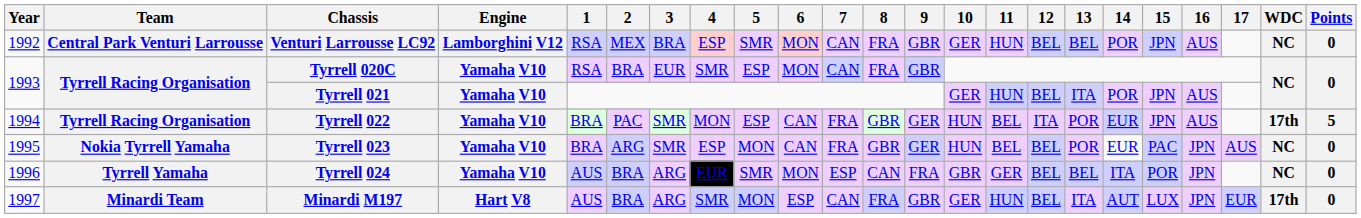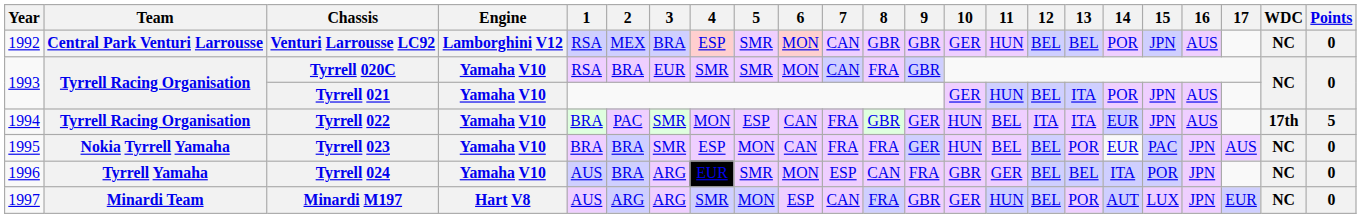 <table class="wikitable" style="text-align:center; font-size:85%">
 <tr>
 <th>Year</th>
 <th>Team</th>
 <th>Chassis</th>
 <th>Engine</th>
 <th>1</th>
 <th>2</th>
 <th>3</th>
 <th>4</th>
 <th>5</th>
 <th>6</th>
 <th>7</th>
 <th>8</th>
 <th>9</th>
 <th>10</th>
 <th>11</th>
 <th>12</th>
 <th>13</th>
 <th>14</th>
 <th>15</th>
 <th>16</th>
 <th>17</th>
 <th>WDC</th>
 <th><a href='#'>Points</a></th>
 </tr>
 <tr>
 <td><a href='#'>1992</a></td>
 <th nowrap><a href='#'>Central Park Venturi</a> <a href='#'>Larrousse</a></th>
 <th nowrap><a href='#'>Venturi</a> <a href='#'>Larrousse</a> <a href='#'>LC92</a></th>
 <th nowrap><a href='#'>Lamborghini</a> <a href='#'>V12</a></th>
 <td style="background:#CFCFFF;"><a href='#'>RSA</a><br></td>
 <td style="background:#CFCFFF;"><a href='#'>MEX</a><br></td>
 <td style="background:#CFCFFF;"><a href='#'>BRA</a><br></td>
 <td style="background:#FFCFCF;"><a href='#'>ESP</a><br></td>
 <td style="background:#EFCFFF;"><a href='#'>SMR</a><br></td>
 <td style="background:#FFCFCF;"><a href='#'>MON</a><br></td>
 <td style="background:#EFCFFF;"><a href='#'>CAN</a><br></td>
-<td style="background:#EFCFFF;"><a href='#'>FRA</a><br></td>
+<td style="background:#EFCFFF;"><a href='#'>GBR</a><br></td>
 <td style="background:#EFCFFF;"><a href='#'>GBR</a><br></td>
 <td style="background:#EFCFFF;"><a href='#'>GER</a><br></td>
 <td style="background:#EFCFFF;"><a href='#'>HUN</a><br></td>
 <td style="background:#CFCFFF;"><a href='#'>BEL</a><br></td>
 <td style="background:#CFCFFF;"><a href='#'>BEL</a><br></td>
 <td style="background:#EFCFFF;"><a href='#'>POR</a><br></td>
 <td style="background:#CFCFFF;"><a href='#'>JPN</a><br></td>
 <td style="background:#EFCFFF;"><a href='#'>AUS</a><br></td>
 <td></td>
 <th>NC</th>
 <th>0</th>
 </tr>
 <tr>
 <td rowspan=2><a href='#'>1993</a></td>
 <th rowspan=2 nowrap><a href='#'>Tyrrell Racing Organisation</a></th>
 <th nowrap><a href='#'>Tyrrell</a> <a href='#'>020C</a></th>
 <th nowrap><a href='#'>Yamaha</a> <a href='#'>V10</a></th>
 <td style="background:#EFCFFF;"><a href='#'>RSA</a><br></td>
 <td style="background:#EFCFFF;"><a href='#'>BRA</a><br></td>
 <td style="background:#EFCFFF;"><a href='#'>EUR</a><br></td>
 <td style="background:#EFCFFF;"><a href='#'>SMR</a><br></td>
-<td style="background:#EFCFFF;"><a href='#'>ESP</a><br></td>
+<td style="background:#EFCFFF;"><a href='#'>SMR</a><br></td>
 <td style="background:#EFCFFF;"><a href='#'>MON</a><br></td>
 <td style="background:#CFCFFF;"><a href='#'>CAN</a><br></td>
 <td style="background:#EFCFFF;"><a href='#'>FRA</a><br></td>
 <td style="background:#CFCFFF;"><a href='#'>GBR</a><br></td>
 <td colspan=8></td>
 <th rowspan=2>NC</th>
 <th rowspan=2>0</th>
 </tr>
 <tr>
 <th nowrap><a href='#'>Tyrrell</a> <a href='#'>021</a></th>
 <th nowrap><a href='#'>Yamaha</a> <a href='#'>V10</a></th>
 <td colspan=9></td>
 <td style="background:#EFCFFF;"><a href='#'>GER</a><br></td>
 <td style="background:#CFCFFF;"><a href='#'>HUN</a><br></td>
 <td style="background:#CFCFFF;"><a href='#'>BEL</a><br></td>
 <td style="background:#CFCFFF;"><a href='#'>ITA</a><br></td>
 <td style="background:#EFCFFF;"><a href='#'>POR</a><br></td>
 <td style="background:#EFCFFF;"><a href='#'>JPN</a><br></td>
 <td style="background:#EFCFFF;"><a href='#'>AUS</a><br></td>
 <td></td>
 </tr>
 <tr>
 <td><a href='#'>1994</a></td>
 <th nowrap><a href='#'>Tyrrell Racing Organisation</a></th>
 <th nowrap><a href='#'>Tyrrell</a> <a href='#'>022</a></th>
 <th nowrap><a href='#'>Yamaha</a> <a href='#'>V10</a></th>
 <td style="background:#DFFFDF;"><a href='#'>BRA</a><br></td>
 <td style="background:#EFCFFF;"><a href='#'>PAC</a><br></td>
 <td style="background:#DFFFDF;"><a href='#'>SMR</a><br></td>
 <td style="background:#EFCFFF;"><a href='#'>MON</a><br></td>
 <td style="background:#EFCFFF;"><a href='#'>ESP</a><br></td>
 <td style="background:#EFCFFF;"><a href='#'>CAN</a><br></td>
 <td style="background:#EFCFFF;"><a href='#'>FRA</a><br></td>
 <td style="background:#DFFFDF;"><a href='#'>GBR</a><br></td>
 <td style="background:#EFCFFF;"><a href='#'>GER</a><br></td>
 <td style="background:#EFCFFF;"><a href='#'>HUN</a><br></td>
 <td style="background:#EFCFFF;"><a href='#'>BEL</a><br></td>
 <td style="background:#EFCFFF;"><a href='#'>ITA</a><br></td>
-<td style="background:#EFCFFF;"><a href='#'>POR</a><br></td>
+<td style="background:#EFCFFF;"><a href='#'>ITA</a><br></td>
 <td style="background:#CFCFFF;"><a href='#'>EUR</a><br></td>
 <td style="background:#EFCFFF;"><a href='#'>JPN</a><br></td>
 <td style="background:#EFCFFF;"><a href='#'>AUS</a><br></td>
 <td></td>
 <th>17th</th>
 <th>5</th>
 </tr>
 <tr>
 <td><a href='#'>1995</a></td>
 <th nowrap><a href='#'>Nokia</a> <a href='#'>Tyrrell</a> <a href='#'>Yamaha</a></th>
 <th nowrap><a href='#'>Tyrrell</a> <a href='#'>023</a></th>
 <th nowrap><a href='#'>Yamaha</a> <a href='#'>V10</a></th>
 <td style="background:#EFCFFF;"><a href='#'>BRA</a><br></td>
-<td style="background:#CFCFFF;"><a href='#'>ARG</a><br></td>
+<td style="background:#CFCFFF;"><a href='#'>BRA</a><br></td>
 <td style="background:#EFCFFF;"><a href='#'>SMR</a><br></td>
 <td style="background:#EFCFFF;"><a href='#'>ESP</a><br></td>
 <td style="background:#EFCFFF;"><a href='#'>MON</a><br></td>
 <td style="background:#EFCFFF;"><a href='#'>CAN</a><br></td>
 <td style="background:#EFCFFF;"><a href='#'>FRA</a><br></td>
-<td style="background:#EFCFFF;"><a href='#'>GBR</a><br></td>
+<td style="background:#EFCFFF;"><a href='#'>FRA</a><br></td>
 <td style="background:#CFCFFF;"><a href='#'>GER</a><br></td>
 <td style="background:#EFCFFF;"><a href='#'>HUN</a><br></td>
 <td style="background:#EFCFFF;"><a href='#'>BEL</a><br></td>
 <td style="background:#CFCFFF;"><a href='#'>BEL</a><br></td>
 <td style="background:#EFCFFF;"><a href='#'>POR</a><br></td>
 <td><a href='#'>EUR</a></td>
 <td style="background:#CFCFFF;"><a href='#'>PAC</a><br></td>
 <td style="background:#EFCFFF;"><a href='#'>JPN</a><br></td>
 <td style="background:#EFCFFF;"><a href='#'>AUS</a><br></td>
 <th>NC</th>
 <th>0</th>
 </tr>
 <tr>
 <td><a href='#'>1996</a></td>
 <th nowrap><a href='#'>Tyrrell</a> <a href='#'>Yamaha</a></th>
 <th nowrap><a href='#'>Tyrrell</a> <a href='#'>024</a></th>
 <th nowrap><a href='#'>Yamaha</a> <a href='#'>V10</a></th>
 <td style="background:#CFCFFF;"><a href='#'>AUS</a><br></td>
 <td style="background:#CFCFFF;"><a href='#'>BRA</a><br></td>
 <td style="background:#EFCFFF;"><a href='#'>ARG</a><br></td>
 <td style="background:#000000; color:white"><a href='#'><span>EUR</span></a><br></td>
 <td style="background:#EFCFFF;"><a href='#'>SMR</a><br></td>
 <td style="background:#EFCFFF;"><a href='#'>MON</a><br></td>
 <td style="background:#EFCFFF;"><a href='#'>ESP</a><br></td>
 <td style="background:#EFCFFF;"><a href='#'>CAN</a><br></td>
 <td style="background:#EFCFFF;"><a href='#'>FRA</a><br></td>
 <td style="background:#EFCFFF;"><a href='#'>GBR</a><br></td>
 <td style="background:#EFCFFF;"><a href='#'>GER</a><br></td>
 <td style="background:#CFCFFF;"><a href='#'>BEL</a><br></td>
 <td style="background:#CFCFFF;"><a href='#'>BEL</a><br></td>
 <td style="background:#CFCFFF;"><a href='#'>ITA</a><br></td>
 <td style="background:#CFCFFF;"><a href='#'>POR</a><br></td>
 <td style="background:#EFCFFF;"><a href='#'>JPN</a><br></td>
 <td></td>
 <th>NC</th>
 <th>0</th>
 </tr>
 <tr>
 <td><a href='#'>1997</a></td>
 <th nowrap><a href='#'>Minardi Team</a></th>
 <th nowrap><a href='#'>Minardi</a> <a href='#'>M197</a></th>
 <th nowrap><a href='#'>Hart</a> <a href='#'>V8</a></th>
 <td style="background:#EFCFFF;"><a href='#'>AUS</a><br></td>
-<td style="background:#CFCFFF;"><a href='#'>BRA</a><br></td>
+<td style="background:#CFCFFF;"><a href='#'>ARG</a><br></td>
 <td style="background:#EFCFFF;"><a href='#'>ARG</a><br></td>
 <td style="background:#CFCFFF;"><a href='#'>SMR</a><br></td>
 <td style="background:#CFCFFF;"><a href='#'>MON</a><br></td>
 <td style="background:#EFCFFF;"><a href='#'>ESP</a><br></td>
 <td style="background:#EFCFFF;"><a href='#'>CAN</a><br></td>
 <td style="background:#CFCFFF;"><a href='#'>FRA</a><br></td>
 <td style="background:#EFCFFF;"><a href='#'>GBR</a><br></td>
 <td style="background:#EFCFFF;"><a href='#'>GER</a><br></td>
 <td style="background:#CFCFFF;"><a href='#'>HUN</a><br></td>
 <td style="background:#CFCFFF;"><a href='#'>BEL</a><br></td>
-<td style="background:#EFCFFF;"><a href='#'>ITA</a><br></td>
+<td style="background:#EFCFFF;"><a href='#'>POR</a><br></td>
 <td style="background:#CFCFFF;"><a href='#'>AUT</a><br></td>
 <td style="background:#EFCFFF;"><a href='#'>LUX</a><br></td>
 <td style="background:#EFCFFF;"><a href='#'>JPN</a><br></td>
 <td style="background:#CFCFFF;"><a href='#'>EUR</a><br></td>
-<th>17th</th>
+<th>NC</th>
 <th>0</th>
 </tr>
 </table>
